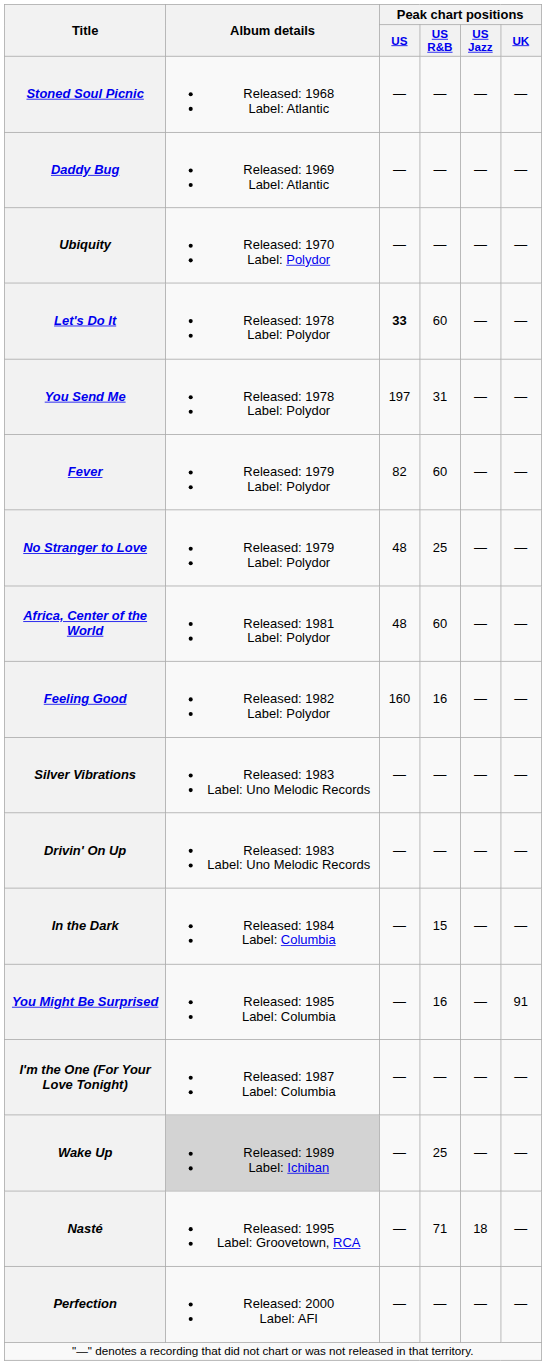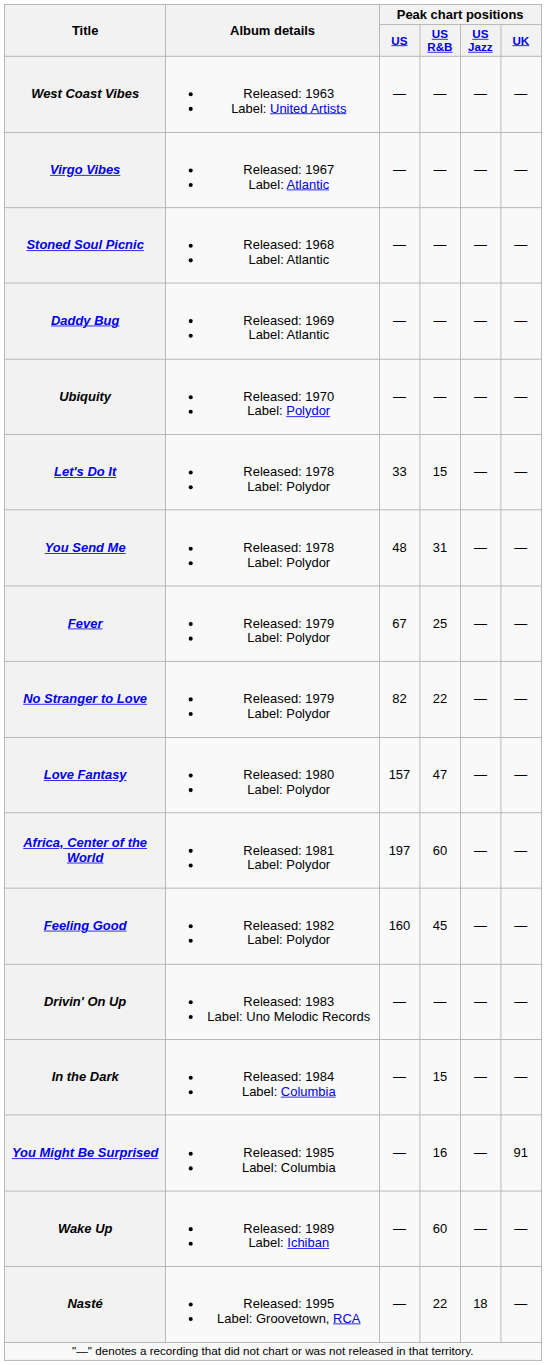 <table class="wikitable plainrowheaders" style="text-align:center;">
 <tr>
 <th rowspan="2" scope="col" style="width:12em;">Title</th>
 <th rowspan="2" scope="col" style="width:16em;">Album details</th>
 <th colspan="4" scope="col">Peak chart positions</th>
 </tr>
 <tr>
 <th scope="col" style="width:3em;font-size:90%;"><a href='#'>US</a><br></th>
 <th scope="col" style="width:3em;font-size:90%;"><a href='#'>US R&B</a><br></th>
 <th scope="col" style="width:3em;font-size:90%;"><a href='#'>US Jazz</a><br></th>
 <th scope="col" style="width:3em;font-size:90%;"><a href='#'>UK</a><br></th>
+</tr>
+<tr>
+<th scope="row"><em>West Coast Vibes</em></th>
+<td><br><ul><li>Released: 1963</li><li>Label: <a href='#'>United Artists</a></li></ul></td>
+<td>—</td>
+<td>—</td>
+<td>—</td>
+<td>—</td>
+</tr>
+<tr>
+<th scope="row"><em><a href='#'>Virgo Vibes</a></em></th>
+<td><br><ul><li>Released: 1967</li><li>Label: <a href='#'>Atlantic</a></li></ul></td>
+<td>—</td>
+<td>—</td>
+<td>—</td>
+<td>—</td>
 </tr>
 <tr>
 <th scope="row"><em><a href='#'>Stoned Soul Picnic</a></em></th>
 <td><br><ul><li>Released: 1968</li><li>Label: Atlantic</li></ul></td>
 <td>—</td>
 <td>—</td>
 <td>—</td>
 <td>—</td>
 </tr>
 <tr>
 <th scope="row"><em><a href='#'>Daddy Bug</a></em></th>
 <td><br><ul><li>Released: 1969</li><li>Label: Atlantic</li></ul></td>
 <td>—</td>
 <td>—</td>
 <td>—</td>
 <td>—</td>
 </tr>
 <tr>
 <th scope="row"><em>Ubiquity</em></th>
 <td><br><ul><li>Released: 1970</li><li>Label: <a href='#'>Polydor</a></li></ul></td>
 <td>—</td>
 <td>—</td>
 <td>—</td>
 <td>—</td>
 </tr>
 <tr>
 <th scope="row"><em><a href='#'>Let's Do It</a></em></th>
 <td><br><ul><li>Released: 1978</li><li>Label: Polydor</li></ul></td>
-<td><strong>33</strong></td>
-<td>60</td>
+<td>33</td>
+<td>15</td>
 <td>—</td>
 <td>—</td>
 </tr>
 <tr>
 <th scope="row"><em><a href='#'>You Send Me</a></em></th>
 <td><br><ul><li>Released: 1978</li><li>Label: Polydor</li></ul></td>
-<td>197</td>
+<td>48</td>
 <td>31</td>
 <td>—</td>
 <td>—</td>
 </tr>
 <tr>
 <th scope="row"><em><a href='#'>Fever</a></em></th>
 <td><br><ul><li>Released: 1979</li><li>Label: Polydor</li></ul></td>
-<td>82</td>
-<td>60</td>
+<td>67</td>
+<td>25</td>
 <td>—</td>
 <td>—</td>
 </tr>
 <tr>
 <th scope="row"><em><a href='#'>No Stranger to Love</a></em></th>
 <td><br><ul><li>Released: 1979</li><li>Label: Polydor</li></ul></td>
-<td>48</td>
-<td>25</td>
+<td>82</td>
+<td>22</td>
+<td>—</td>
+<td>—</td>
+</tr>
+<tr>
+<th scope="row"><em><a href='#'>Love Fantasy</a></em></th>
+<td><br><ul><li>Released: 1980</li><li>Label: Polydor</li></ul></td>
+<td>157</td>
+<td>47</td>
 <td>—</td>
 <td>—</td>
 </tr>
 <tr>
 <th scope="row"><em><a href='#'>Africa, Center of the World</a></em></th>
 <td><br><ul><li>Released: 1981</li><li>Label: Polydor</li></ul></td>
-<td>48</td>
+<td>197</td>
 <td>60</td>
 <td>—</td>
 <td>—</td>
 </tr>
 <tr>
 <th scope="row"><em><a href='#'>Feeling Good</a></em></th>
 <td><br><ul><li>Released: 1982</li><li>Label: Polydor</li></ul></td>
 <td>160</td>
-<td>16</td>
-<td>—</td>
-<td>—</td>
-</tr>
-<tr>
-<th scope="row"><em>Silver Vibrations</em></th>
-<td><br><ul><li>Released: 1983</li><li>Label: Uno Melodic Records</li></ul></td>
-<td>—</td>
-<td>—</td>
+<td>45</td>
 <td>—</td>
 <td>—</td>
 </tr>
 <tr>
 <th scope="row"><em>Drivin' On Up</em></th>
 <td><br><ul><li>Released: 1983</li><li>Label: Uno Melodic Records</li></ul></td>
 <td>—</td>
 <td>—</td>
 <td>—</td>
 <td>—</td>
 </tr>
 <tr>
 <th scope="row"><em>In the Dark</em></th>
 <td><br><ul><li>Released: 1984</li><li>Label: <a href='#'>Columbia</a></li></ul></td>
 <td>—</td>
 <td>15</td>
 <td>—</td>
 <td>—</td>
 </tr>
 <tr>
 <th scope="row"><em><a href='#'>You Might Be Surprised</a></em></th>
 <td><br><ul><li>Released: 1985</li><li>Label: Columbia</li></ul></td>
 <td>—</td>
 <td>16</td>
 <td>—</td>
 <td>91</td>
 </tr>
 <tr>
-<th scope="row"><em>I'm the One (For Your Love Tonight)</em></th>
-<td><br><ul><li>Released: 1987</li><li>Label: Columbia</li></ul></td>
+<th scope="row"><em>Wake Up</em></th>
+<td><br><ul><li>Released: 1989</li><li>Label: <a href='#'>Ichiban</a></li></ul></td>
 <td>—</td>
-<td>—</td>
-<td>—</td>
-<td>—</td>
-</tr>
-<tr>
-<th scope="row"><em>Wake Up</em></th>
-<td style="background: lightgrey;"><br><ul><li>Released: 1989</li><li>Label: <a href='#'>Ichiban</a></li></ul></td>
-<td>—</td>
-<td>25</td>
+<td>60</td>
 <td>—</td>
 <td>—</td>
 </tr>
 <tr>
 <th scope="row"><em>Nasté</em></th>
 <td><br><ul><li>Released: 1995</li><li>Label: Groovetown, <a href='#'>RCA</a></li></ul></td>
 <td>—</td>
-<td>71</td>
+<td>22</td>
 <td>18</td>
-<td>—</td>
-</tr>
-<tr>
-<th scope="row"><em>Perfection</em></th>
-<td><br><ul><li>Released: 2000</li><li>Label: AFI</li></ul></td>
-<td>—</td>
-<td>—</td>
-<td>—</td>
 <td>—</td>
 </tr>
 <tr>
 <td colspan="6" style="font-size:90%">"—" denotes a recording that did not chart or was not released in that territory.</td>
 </tr>
 </table>
